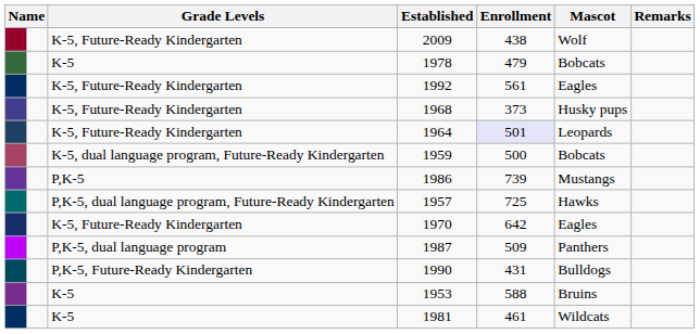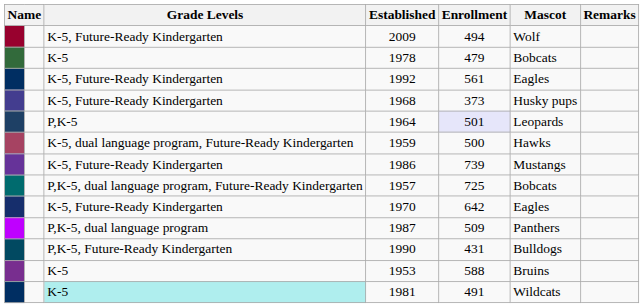 <table class="wikitable sortable">
 <tr>
 <th colspan=2>Name</th>
 <th class="unsortable">Grade Levels</th>
 <th>Established</th>
 <th>Enrollment</th>
 <th class="unsortable">Mascot</th>
 <th>Remarks</th>
 </tr>
 <tr>
 <td style="background:#98012E"></td>
 <td></td>
 <td>K-5, Future-Ready Kindergarten</td>
 <td style="text-align:center;">2009</td>
-<td style="text-align:center;">438</td>
+<td style="text-align:center;">494</td>
 <td>Wolf</td>
 <td></td>
 </tr>
 <tr>
 <td style="background:#326A3B"></td>
 <td></td>
 <td>K-5</td>
 <td style="text-align:center;">1978</td>
 <td style="text-align:center;">479</td>
 <td>Bobcats</td>
 <td></td>
 </tr>
 <tr>
 <td style="background:#002E62"></td>
 <td></td>
 <td>K-5, Future-Ready Kindergarten</td>
 <td style="text-align:center;">1992</td>
 <td style="text-align:center;">561</td>
 <td>Eagles</td>
 <td></td>
 </tr>
 <tr>
 <td style="background:#433D8F"></td>
 <td></td>
 <td>K-5, Future-Ready Kindergarten</td>
 <td style="text-align:center;">1968</td>
 <td style="text-align:center;">373</td>
 <td>Husky pups</td>
 <td></td>
 </tr>
 <tr>
 <td style="background:#1E4065"></td>
 <td></td>
-<td>K-5, Future-Ready Kindergarten</td>
+<td>P,K-5</td>
 <td style="text-align:center;">1964</td>
 <td style="background: lavender; text-align:center;">501</td>
 <td>Leopards</td>
 <td></td>
 </tr>
 <tr>
 <td style="background:#A64362"></td>
 <td></td>
 <td>K-5, dual language program, Future-Ready Kindergarten</td>
 <td style="text-align:center;">1959</td>
 <td style="text-align:center;">500</td>
-<td>Bobcats</td>
+<td>Hawks</td>
 <td></td>
 </tr>
 <tr>
 <td style="background:#663399"></td>
 <td></td>
-<td>P,K-5</td>
+<td>K-5, Future-Ready Kindergarten</td>
 <td style="text-align:center;">1986</td>
 <td style="text-align:center;">739</td>
 <td>Mustangs</td>
 <td></td>
 </tr>
 <tr>
 <td style="background:#006B6E"></td>
 <td></td>
 <td>P,K-5, dual language program, Future-Ready Kindergarten</td>
 <td style="text-align:center;">1957</td>
 <td style="text-align:center;">725</td>
-<td>Hawks</td>
+<td>Bobcats</td>
 <td></td>
 </tr>
 <tr>
 <td style="background:#162E6C"></td>
 <td></td>
 <td>K-5, Future-Ready Kindergarten</td>
 <td style="text-align:center;">1970</td>
 <td style="text-align:center;">642</td>
 <td>Eagles</td>
 <td></td>
 </tr>
 <tr>
 <td style="background:#BF00FF"></td>
 <td></td>
 <td>P,K-5, dual language program</td>
 <td style="text-align:center;">1987</td>
 <td style="text-align:center;">509</td>
 <td>Panthers</td>
 <td></td>
 </tr>
 <tr>
 <td style="background:#014961"></td>
 <td></td>
 <td>P,K-5, Future-Ready Kindergarten</td>
 <td style="text-align:center;">1990</td>
 <td style="text-align:center;">431</td>
 <td>Bulldogs</td>
 <td></td>
 </tr>
 <tr>
 <td style="background:#782E8F"></td>
 <td></td>
 <td>K-5</td>
 <td style="text-align:center;">1953</td>
 <td style="text-align:center;">588</td>
 <td>Bruins</td>
 <td></td>
 </tr>
 <tr>
 <td style="background:#002E62"></td>
 <td></td>
-<td>K-5</td>
+<td style="background: paleturquoise;">K-5</td>
 <td style="text-align:center;">1981</td>
-<td style="text-align:center;">461</td>
+<td style="text-align:center;">491</td>
 <td>Wildcats</td>
 <td></td>
 </tr>
 </table>
